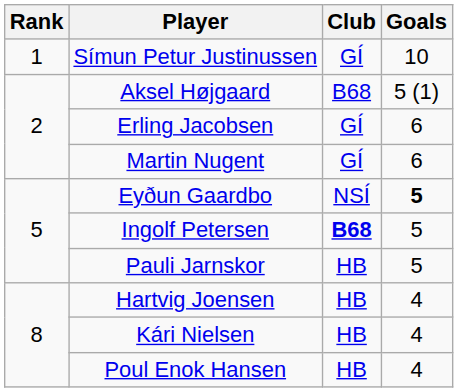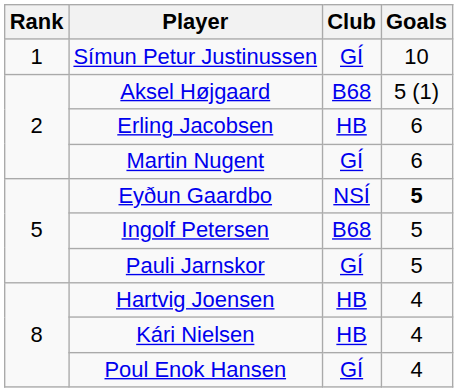 <table class="wikitable" style="text-align: center;">
 <tr>
 <th>Rank</th>
 <th>Player</th>
 <th>Club</th>
 <th>Goals</th>
 </tr>
 <tr>
 <td>1</td>
 <td> <a href='#'>Símun Petur Justinussen</a></td>
 <td><a href='#'>GÍ</a></td>
 <td>10</td>
 </tr>
 <tr>
 <td rowspan=3>2</td>
 <td> <a href='#'>Aksel Højgaard</a></td>
 <td><a href='#'>B68</a></td>
 <td>5 (1)</td>
 </tr>
 <tr>
 <td> <a href='#'>Erling Jacobsen</a></td>
-<td><a href='#'>GÍ</a></td>
+<td><a href='#'>HB</a></td>
 <td>6</td>
 </tr>
 <tr>
 <td> <a href='#'>Martin Nugent</a></td>
 <td><a href='#'>GÍ</a></td>
 <td>6</td>
 </tr>
 <tr>
 <td rowspan=3>5</td>
 <td> <a href='#'>Eyðun Gaardbo</a></td>
 <td><a href='#'>NSÍ</a></td>
 <td><strong>5</strong></td>
 </tr>
 <tr>
 <td> <a href='#'>Ingolf Petersen</a></td>
-<td><strong><a href='#'>B68</a></strong></td>
+<td><a href='#'>B68</a></td>
 <td>5</td>
 </tr>
 <tr>
 <td> <a href='#'>Pauli Jarnskor</a></td>
-<td><a href='#'>HB</a></td>
+<td><a href='#'>GÍ</a></td>
 <td>5</td>
 </tr>
 <tr>
 <td rowspan=3>8</td>
 <td> <a href='#'>Hartvig Joensen</a></td>
 <td><a href='#'>HB</a></td>
 <td>4</td>
 </tr>
 <tr>
 <td> <a href='#'>Kári Nielsen</a></td>
 <td><a href='#'>HB</a></td>
 <td>4</td>
 </tr>
 <tr>
 <td> <a href='#'>Poul Enok Hansen</a></td>
-<td><a href='#'>HB</a></td>
+<td><a href='#'>GÍ</a></td>
 <td>4</td>
 </tr>
 </table>
